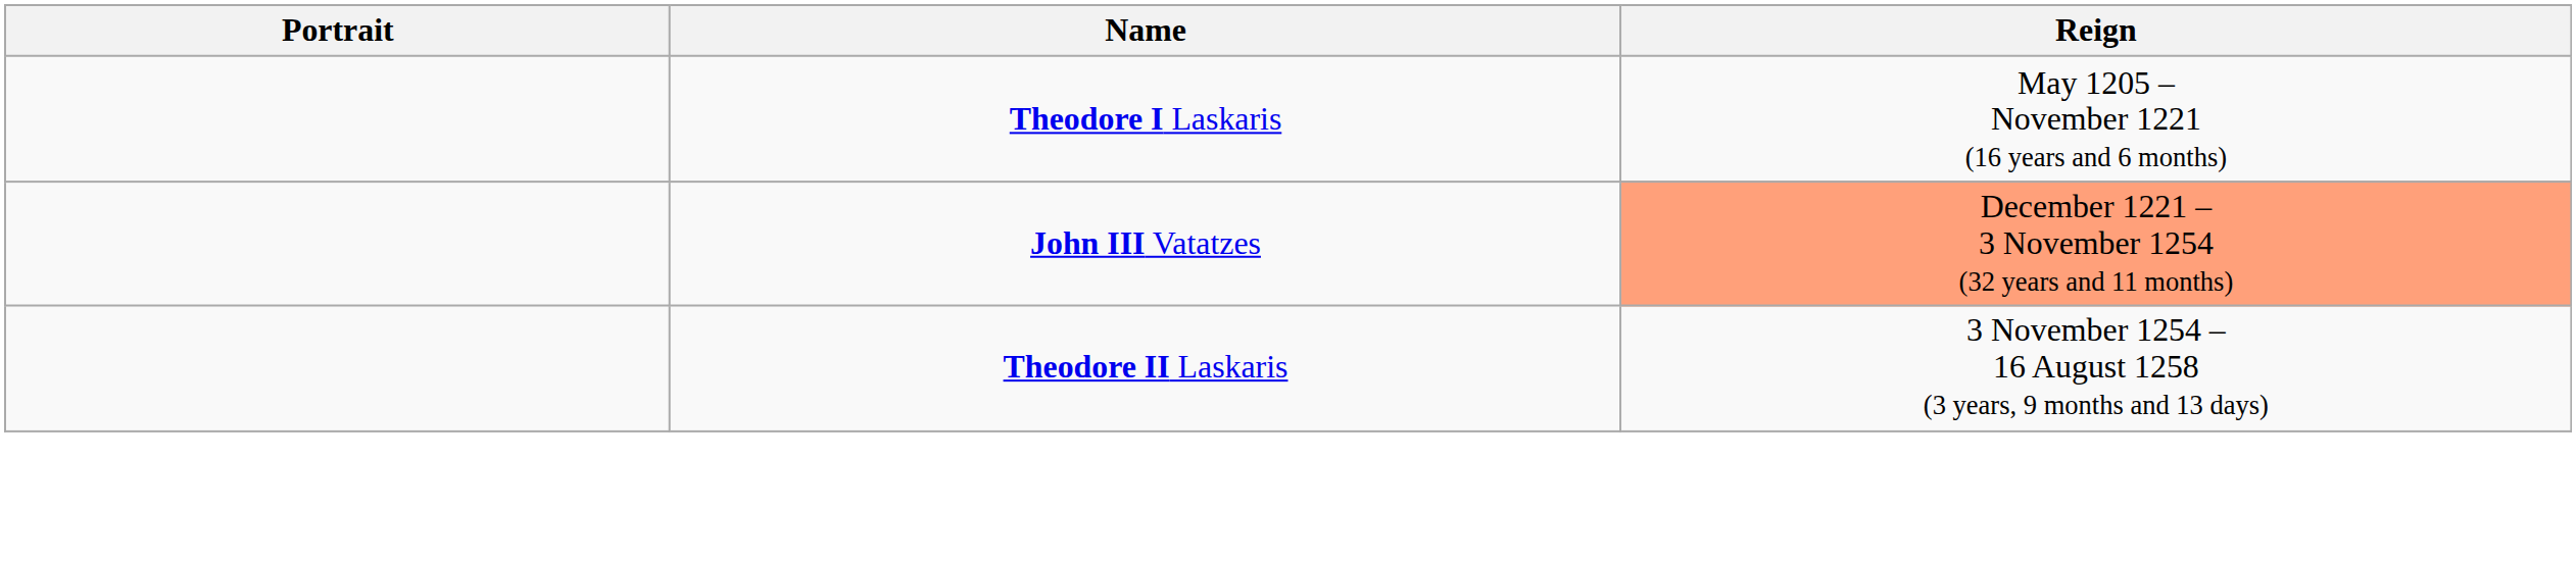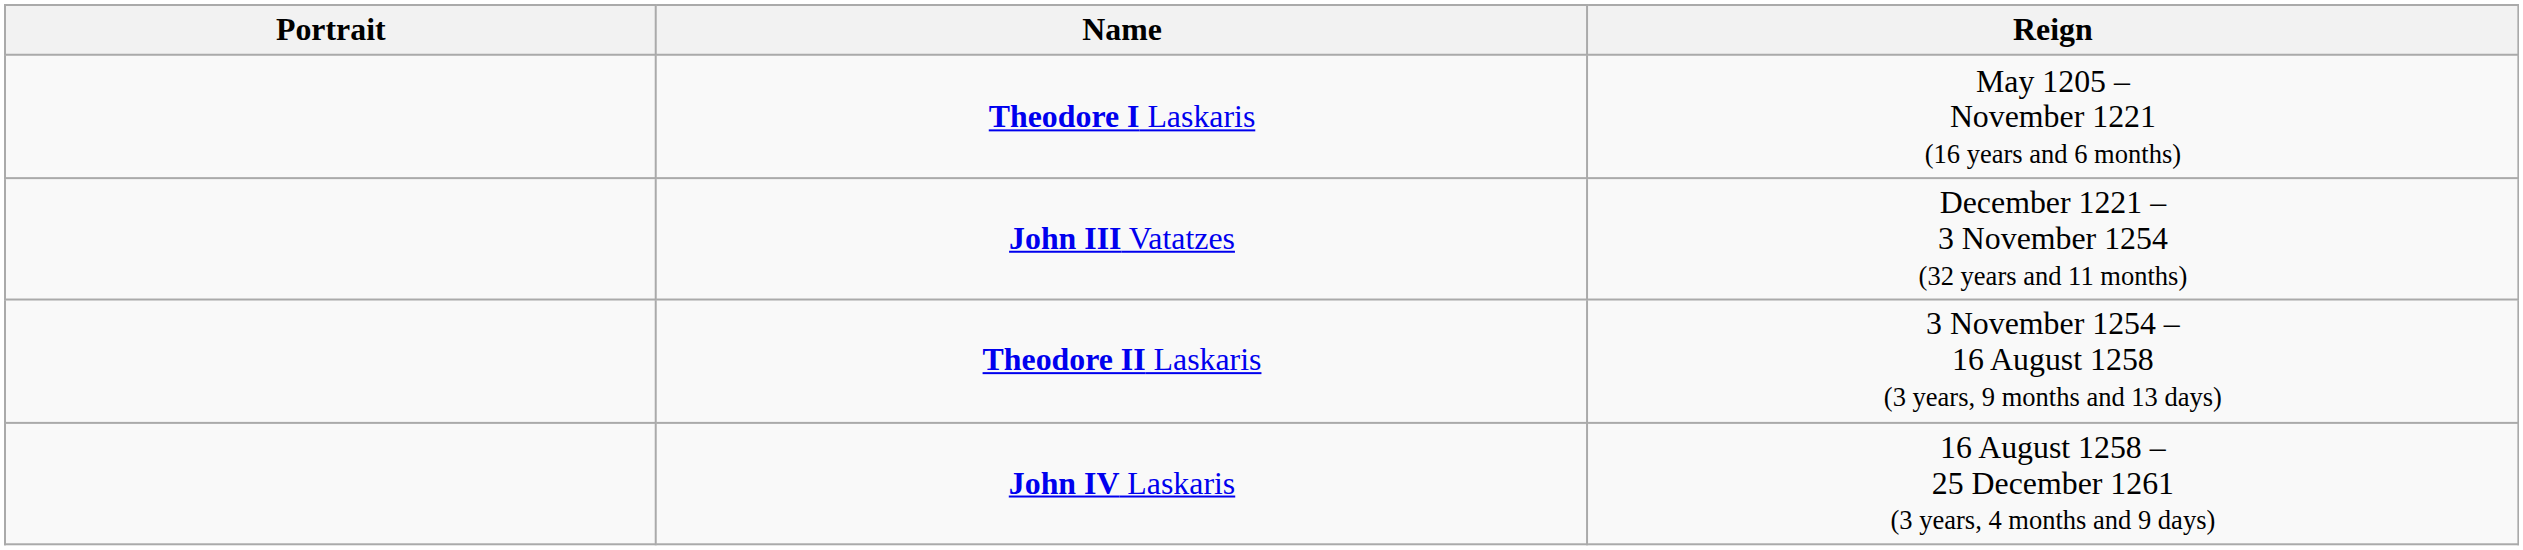 <table class="wikitable" style="width:100%">
 <tr>
 <th style="width:7%">Portrait</th>
 <th style="width:10%">Name</th>
 <th style="width:10%">Reign</th>
 </tr>
 <tr>
 <td align="center"></td>
 <td align="center"><a href='#'><strong>Theodore I</strong> Laskaris</a><br></td>
 <td style="text-align:center">May 1205 –<br>November 1221<br><small>(16 years and 6 months)</small></td>
 </tr>
 <tr>
 <td align="center"></td>
 <td align="center"><a href='#'><strong>John III</strong> Vatatzes</a><br></td>
-<td style="background: lightsalmon; text-align:center">December 1221 –<br>3 November 1254<br><small>(32 years and 11 months)</small></td>
+<td style="text-align:center">December 1221 –<br>3 November 1254<br><small>(32 years and 11 months)</small></td>
 </tr>
 <tr>
 <td align="center"></td>
 <td align="center"><a href='#'><strong>Theodore II</strong> Laskaris</a><br></td>
 <td style="text-align:center">3 November 1254 –<br>16 August 1258<br><small>(3 years, 9 months and 13 days)</small></td>
 </tr>
+<tr>
+<td align="center"></td>
+<td align="center"><a href='#'><strong>John IV</strong> Laskaris</a><br></td>
+<td style="text-align:center">16 August 1258 –<br>25 December 1261<br><small>(3 years, 4 months and 9 days)</small></td>
+</tr>
 </table>
